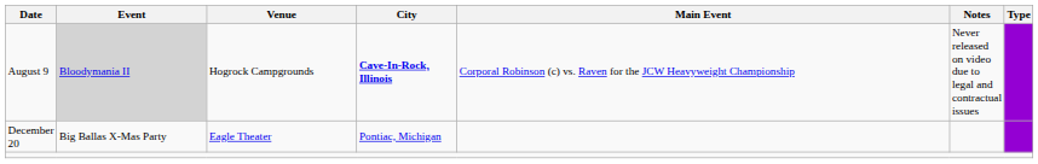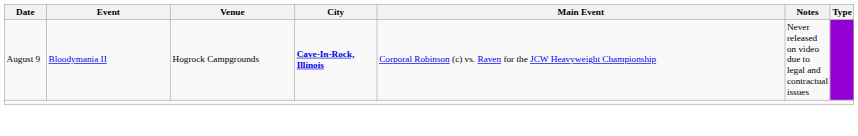 <table class="sortable wikitable succession-box" style="font-size:85%;">
 <tr>
 <th scope="col" style="width:5%;">Date</th>
 <th scope="col" style="width:15%;">Event</th>
 <th scope="col" style="width:15%;">Venue</th>
 <th scope="col" style="width:10%;">City</th>
 <th scope="col" style="width:50%;">Main Event</th>
 <th scope="col" style="width:10%;">Notes</th>
 <th scope="col" style="width:1%;">Type</th>
 </tr>
 <tr>
 <td>August 9</td>
-<td style="background: lightgrey;"><a href='#'>Bloodymania II</a></td>
+<td><a href='#'>Bloodymania II</a></td>
 <td>Hogrock Campgrounds</td>
 <td><strong><a href='#'>Cave-In-Rock, Illinois</a></strong></td>
 <td><a href='#'>Corporal Robinson</a> (c) vs. <a href='#'>Raven</a> for the <a href='#'>JCW Heavyweight Championship</a></td>
 <td>Never released on video due to legal and contractual issues</td>
 <td style="background: darkviolet"></td>
 </tr>
 <tr>
-<td>December 20</td>
-<td>Big Ballas X-Mas Party</td>
-<td><a href='#'>Eagle Theater</a></td>
-<td><a href='#'>Pontiac, Michigan</a></td>
-<td></td>
-<td></td>
-<td style="background: darkviolet"></td>
-</tr>
-<tr>
 <td colspan="7"></td>
 </tr>
 </table>
